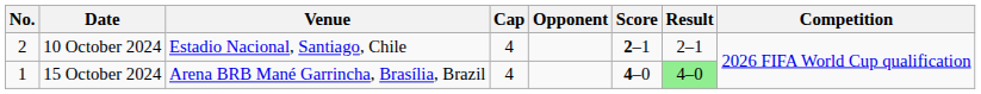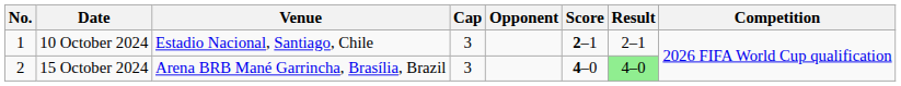 <table class=wikitable style="text-align: left" align=center>
 <tr>
 <th>No.</th>
 <th>Date</th>
 <th>Venue</th>
 <th>Cap</th>
 <th>Opponent</th>
 <th>Score</th>
 <th>Result</th>
 <th>Competition</th>
 </tr>
 <tr>
-<td align=center>2</td>
+<td align=center>1</td>
 <td>10 October 2024</td>
 <td><a href='#'>Estadio Nacional</a>, <a href='#'>Santiago</a>, Chile</td>
-<td align=center>4</td>
+<td align=center>3</td>
 <td></td>
 <td align=center><strong>2</strong>–1</td>
 <td align=center>2–1</td>
 <td rowspan=2><a href='#'>2026 FIFA World Cup qualification</a></td>
 </tr>
 <tr>
-<td align=center>1</td>
+<td align=center>2</td>
 <td>15 October 2024</td>
 <td><a href='#'>Arena BRB Mané Garrincha</a>, <a href='#'>Brasília</a>, Brazil</td>
-<td align=center>4</td>
+<td align=center>3</td>
 <td></td>
 <td align=center><strong>4</strong>–0</td>
 <td align=center style="background: lightgreen;">4–0</td>
 </tr>
 </table>
